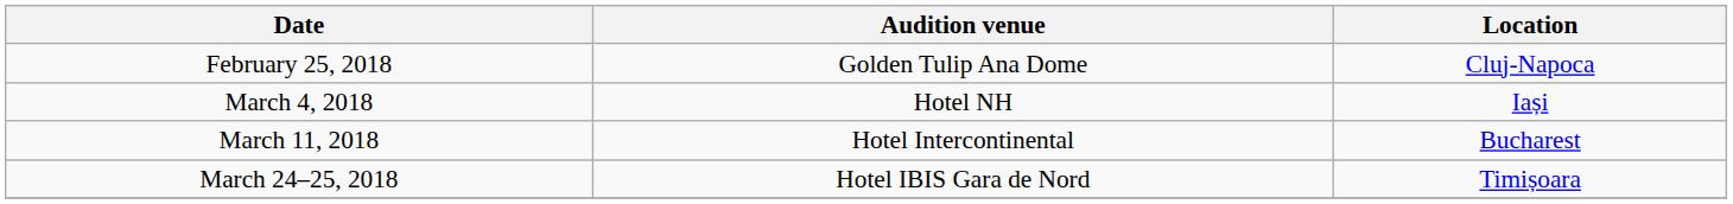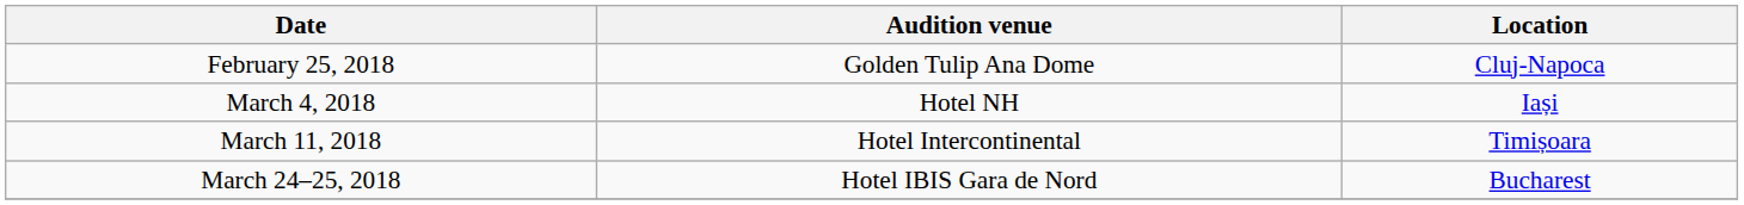 <table class="wikitable" style="text-align:center; line-height:17px; width:55%;">
 <tr>
 <th>Date</th>
 <th>Audition venue</th>
 <th>Location</th>
 </tr>
 <tr>
 <td>February 25, 2018</td>
 <td>Golden Tulip Ana Dome</td>
 <td><a href='#'>Cluj-Napoca</a></td>
 </tr>
 <tr>
 <td>March 4, 2018</td>
 <td>Hotel NH</td>
 <td><a href='#'>Iași</a></td>
 </tr>
 <tr>
 <td>March 11, 2018</td>
 <td>Hotel Intercontinental</td>
-<td><a href='#'>Bucharest</a></td>
+<td><a href='#'>Timișoara</a></td>
 </tr>
 <tr>
 <td>March 24–25, 2018</td>
 <td>Hotel IBIS Gara de Nord</td>
-<td><a href='#'>Timișoara</a></td>
+<td><a href='#'>Bucharest</a></td>
 </tr>
 <tr>
 </tr>
 </table>
